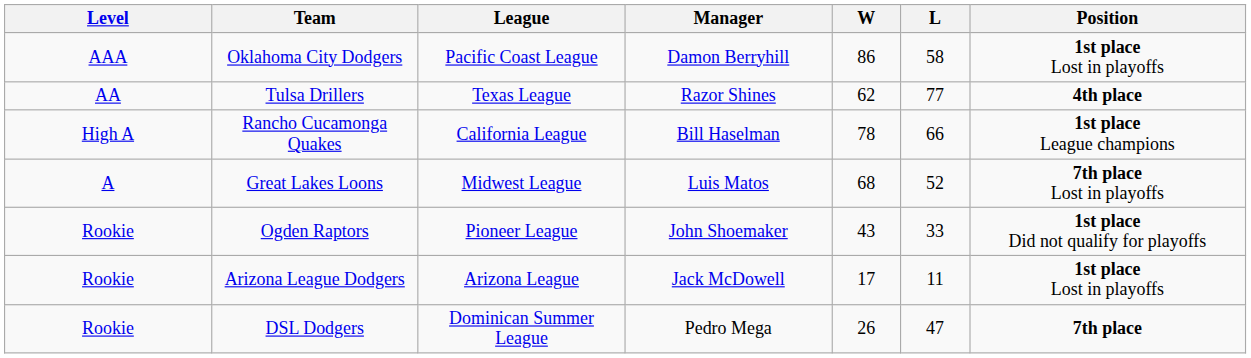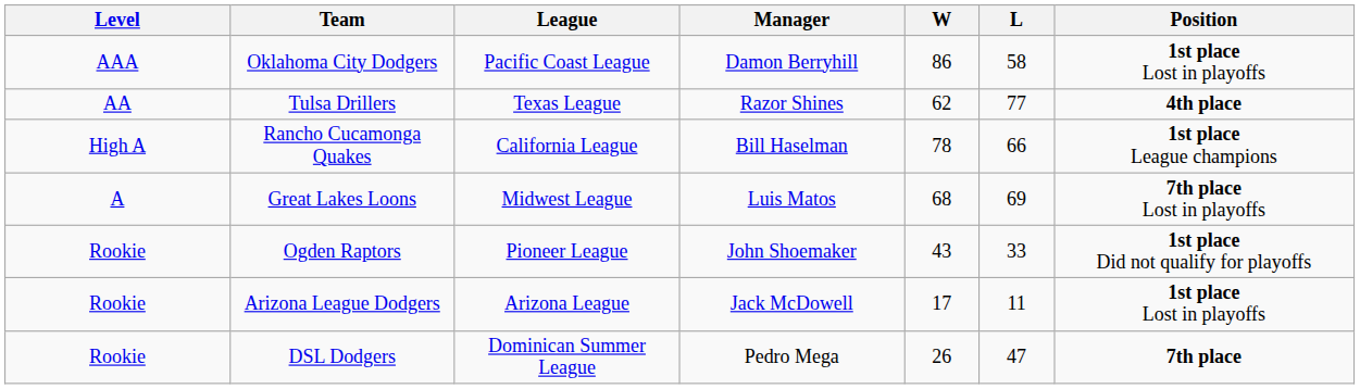 <table class="wikitable" style="width:70%; text-align:center;">
 <tr>
 <th style="width:15%;"><a href='#'>Level</a></th>
 <th style="width:15%;">Team</th>
 <th style="width:15%;">League</th>
 <th style="width:15%;">Manager</th>
 <th style="width:5%;">W</th>
 <th style="width:5%;">L</th>
 <th style="width:20%;">Position</th>
 </tr>
 <tr>
 <td><a href='#'>AAA</a></td>
 <td><a href='#'>Oklahoma City Dodgers</a></td>
 <td><a href='#'>Pacific Coast League</a></td>
 <td><a href='#'>Damon Berryhill</a></td>
 <td>86</td>
 <td>58</td>
 <td><strong>1st place</strong><br>Lost in playoffs</td>
 </tr>
 <tr>
 <td><a href='#'>AA</a></td>
 <td><a href='#'>Tulsa Drillers</a></td>
 <td><a href='#'>Texas League</a></td>
 <td><a href='#'>Razor Shines</a></td>
 <td>62</td>
 <td>77</td>
 <td><strong>4th place</strong></td>
 </tr>
 <tr>
 <td><a href='#'>High A</a></td>
 <td><a href='#'>Rancho Cucamonga Quakes</a></td>
 <td><a href='#'>California League</a></td>
 <td><a href='#'>Bill Haselman</a></td>
 <td>78</td>
 <td>66</td>
 <td><strong>1st place</strong><br>League champions</td>
 </tr>
 <tr>
 <td><a href='#'>A</a></td>
 <td><a href='#'>Great Lakes Loons</a></td>
 <td><a href='#'>Midwest League</a></td>
 <td><a href='#'>Luis Matos</a></td>
 <td>68</td>
-<td>52</td>
+<td>69</td>
 <td><strong>7th place</strong><br>Lost in playoffs</td>
 </tr>
 <tr>
 <td><a href='#'>Rookie</a></td>
 <td><a href='#'>Ogden Raptors</a></td>
 <td><a href='#'>Pioneer League</a></td>
 <td><a href='#'>John Shoemaker</a></td>
 <td>43</td>
 <td>33</td>
 <td><strong>1st place</strong> <br>Did not qualify for playoffs</td>
 </tr>
 <tr>
 <td><a href='#'>Rookie</a></td>
 <td><a href='#'>Arizona League Dodgers</a></td>
 <td><a href='#'>Arizona League</a></td>
 <td><a href='#'>Jack McDowell</a></td>
 <td>17</td>
 <td>11</td>
 <td><strong>1st place</strong> <br>Lost in playoffs</td>
 </tr>
 <tr>
 <td><a href='#'>Rookie</a></td>
 <td><a href='#'>DSL Dodgers</a></td>
 <td><a href='#'>Dominican Summer League</a></td>
 <td>Pedro Mega</td>
 <td>26</td>
 <td>47</td>
 <td><strong>7th place</strong></td>
 </tr>
 </table>
